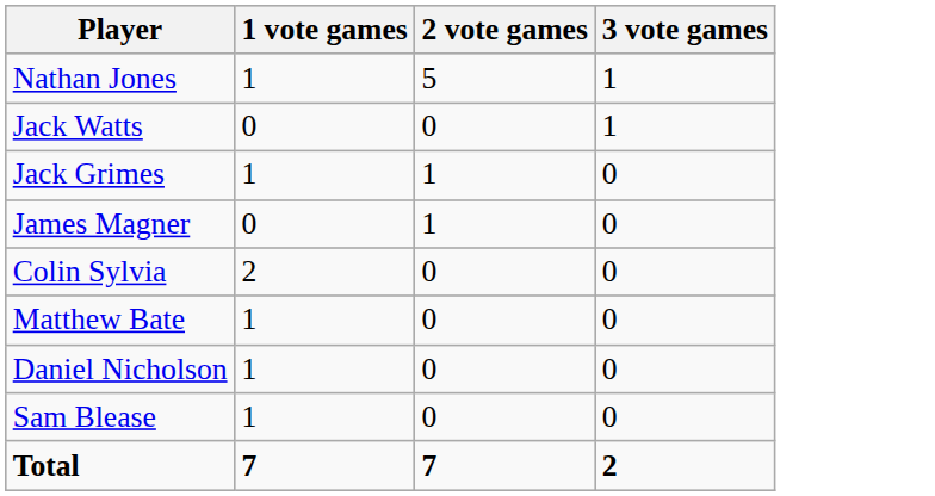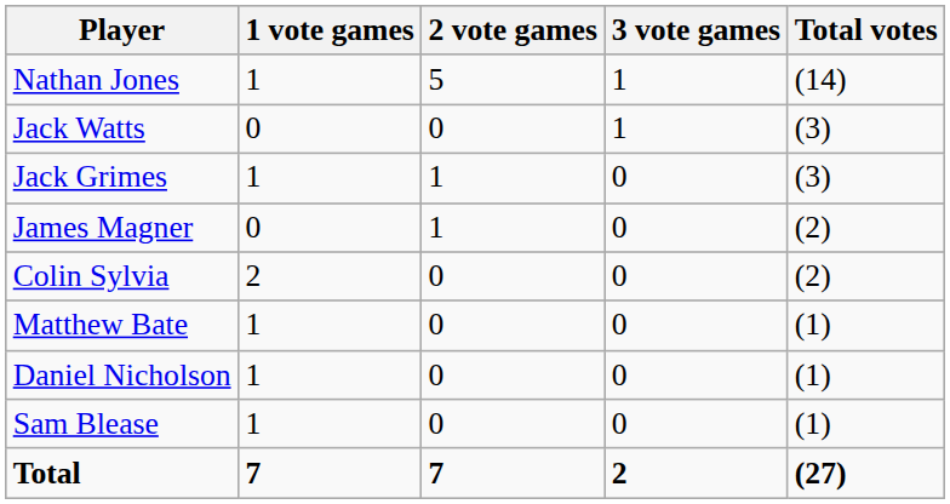 <table class="wikitable">
 <tr>
 <th>Player</th>
 <th>1 vote games</th>
 <th>2 vote games</th>
 <th>3 vote games</th>
+<th>Total votes</th>
 </tr>
 <tr>
 <td><a href='#'>Nathan Jones</a></td>
 <td>1</td>
 <td>5</td>
 <td>1</td>
+<td>(14)</td>
 </tr>
 <tr>
 <td><a href='#'>Jack Watts</a></td>
 <td>0</td>
 <td>0</td>
 <td>1</td>
+<td>(3)</td>
 </tr>
 <tr>
 <td><a href='#'>Jack Grimes</a></td>
 <td>1</td>
 <td>1</td>
 <td>0</td>
+<td>(3)</td>
 </tr>
 <tr>
 <td><a href='#'>James Magner</a></td>
 <td>0</td>
 <td>1</td>
 <td>0</td>
+<td>(2)</td>
 </tr>
 <tr>
 <td><a href='#'>Colin Sylvia</a></td>
 <td>2</td>
 <td>0</td>
 <td>0</td>
+<td>(2)</td>
 </tr>
 <tr>
 <td><a href='#'>Matthew Bate</a></td>
 <td>1</td>
 <td>0</td>
 <td>0</td>
+<td>(1)</td>
 </tr>
 <tr>
 <td><a href='#'>Daniel Nicholson</a></td>
 <td>1</td>
 <td>0</td>
 <td>0</td>
+<td>(1)</td>
 </tr>
 <tr>
 <td><a href='#'>Sam Blease</a></td>
 <td>1</td>
 <td>0</td>
 <td>0</td>
+<td>(1)</td>
 </tr>
 <tr>
 <td><strong>Total</strong></td>
 <td><strong>7</strong></td>
 <td><strong>7</strong></td>
 <td><strong>2</strong></td>
+<td><strong>(27)</strong></td>
 </tr>
 </table>
